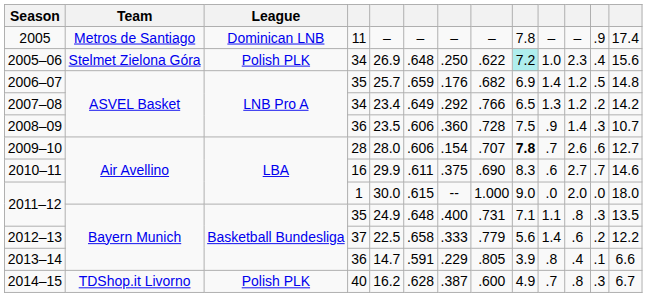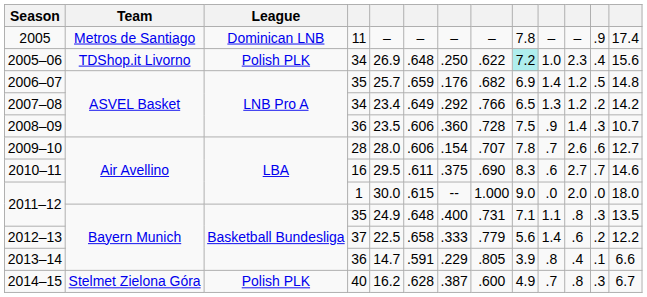 <table class="wikitable sortable" style="font-size:95%; text-align:center;">
 <tr>
 <th>Season</th>
 <th>Team</th>
 <th>League</th>
 <th></th>
 <th></th>
 <th></th>
 <th></th>
 <th></th>
 <th></th>
 <th></th>
 <th></th>
 <th></th>
 <th></th>
 </tr>
 <tr>
 <td>2005</td>
 <td><a href='#'>Metros de Santiago</a></td>
 <td><a href='#'>Dominican LNB</a></td>
 <td>11</td>
 <td>–</td>
 <td>–</td>
 <td>–</td>
 <td>–</td>
 <td>7.8</td>
 <td>–</td>
 <td>–</td>
 <td>.9</td>
 <td>17.4</td>
 </tr>
 <tr>
 <td>2005–06</td>
-<td><a href='#'>Stelmet Zielona Góra</a></td>
+<td><a href='#'>TDShop.it Livorno</a></td>
 <td><a href='#'>Polish PLK</a></td>
 <td>34</td>
 <td>26.9</td>
 <td>.648</td>
 <td>.250</td>
 <td>.622</td>
 <td style="background: paleturquoise;">7.2</td>
 <td>1.0</td>
 <td>2.3</td>
 <td>.4</td>
 <td>15.6</td>
 </tr>
 <tr>
 <td>2006–07</td>
 <td rowspan="3"><a href='#'>ASVEL Basket</a></td>
 <td rowspan="3"><a href='#'>LNB Pro A</a></td>
 <td>35</td>
 <td>25.7</td>
 <td>.659</td>
 <td>.176</td>
 <td>.682</td>
 <td>6.9</td>
 <td>1.4</td>
 <td>1.2</td>
 <td>.5</td>
 <td>14.8</td>
 </tr>
 <tr>
 <td>2007–08</td>
 <td>34</td>
 <td>23.4</td>
 <td>.649</td>
 <td>.292</td>
 <td>.766</td>
 <td>6.5</td>
 <td>1.3</td>
 <td>1.2</td>
 <td>.2</td>
 <td>14.2</td>
 </tr>
 <tr>
 <td>2008–09</td>
 <td>36</td>
 <td>23.5</td>
 <td>.606</td>
 <td>.360</td>
 <td>.728</td>
 <td>7.5</td>
 <td>.9</td>
 <td>1.4</td>
 <td>.3</td>
 <td>10.7</td>
 </tr>
 <tr>
 <td>2009–10</td>
 <td rowspan="3"><a href='#'>Air Avellino</a></td>
 <td rowspan="3"><a href='#'>LBA</a></td>
 <td>28</td>
 <td>28.0</td>
 <td>.606</td>
 <td>.154</td>
 <td>.707</td>
-<td><strong>7.8</strong></td>
+<td>7.8</td>
 <td>.7</td>
 <td>2.6</td>
 <td>.6</td>
 <td>12.7</td>
 </tr>
 <tr>
 <td>2010–11</td>
 <td>16</td>
-<td>29.9</td>
+<td>29.5</td>
 <td>.611</td>
 <td>.375</td>
 <td>.690</td>
 <td>8.3</td>
 <td>.6</td>
 <td>2.7</td>
 <td>.7</td>
 <td>14.6</td>
 </tr>
 <tr>
 <td rowspan="2">2011–12</td>
 <td>1</td>
 <td>30.0</td>
 <td>.615</td>
 <td>--</td>
 <td>1.000</td>
 <td>9.0</td>
 <td>.0</td>
 <td>2.0</td>
 <td>.0</td>
 <td>18.0</td>
 </tr>
 <tr>
 <td rowspan="3"><a href='#'>Bayern Munich</a></td>
 <td rowspan="3"><a href='#'>Basketball Bundesliga</a></td>
 <td>35</td>
 <td>24.9</td>
 <td>.648</td>
 <td>.400</td>
 <td>.731</td>
 <td>7.1</td>
 <td>1.1</td>
 <td>.8</td>
 <td>.3</td>
 <td>13.5</td>
 </tr>
 <tr>
 <td>2012–13</td>
 <td>37</td>
 <td>22.5</td>
 <td>.658</td>
 <td>.333</td>
 <td>.779</td>
 <td>5.6</td>
 <td>1.4</td>
 <td>.6</td>
 <td>.2</td>
 <td>12.2</td>
 </tr>
 <tr>
 <td>2013–14</td>
 <td>36</td>
 <td>14.7</td>
 <td>.591</td>
 <td>.229</td>
 <td>.805</td>
 <td>3.9</td>
 <td>.8</td>
 <td>.4</td>
 <td>.1</td>
 <td>6.6</td>
 </tr>
 <tr>
 <td>2014–15</td>
-<td><a href='#'>TDShop.it Livorno</a></td>
+<td><a href='#'>Stelmet Zielona Góra</a></td>
 <td><a href='#'>Polish PLK</a></td>
 <td>40</td>
 <td>16.2</td>
 <td>.628</td>
 <td>.387</td>
 <td>.600</td>
 <td>4.9</td>
 <td>.7</td>
 <td>.8</td>
 <td>.3</td>
 <td>6.7</td>
 </tr>
 </table>
